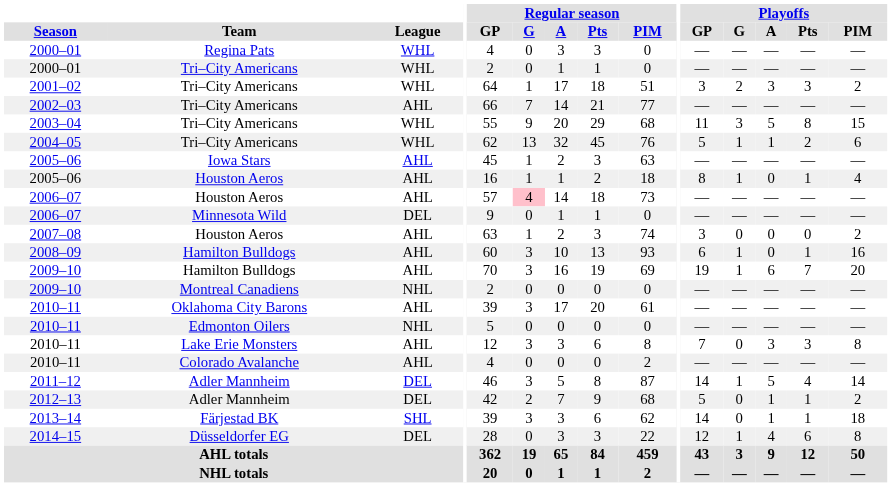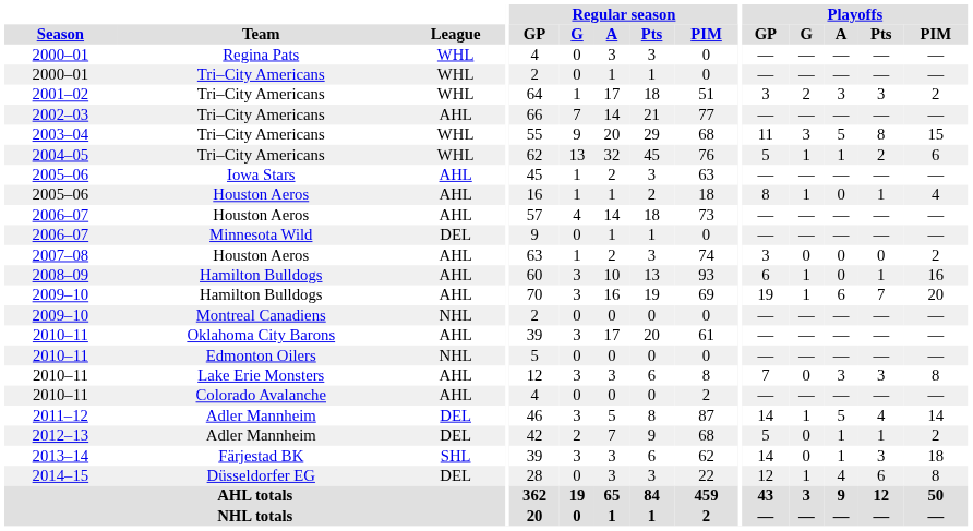 <table border="0" cellpadding="1" cellspacing="0" style="text-align:center; width:60em">
 <tr bgcolor="#e0e0e0">
 <th colspan="3"  bgcolor="#ffffff"></th>
 <th rowspan="99" bgcolor="#ffffff"></th>
 <th colspan="5"><a href='#'>Regular season</a></th>
 <th rowspan="99" bgcolor="#ffffff"></th>
 <th colspan="5"><a href='#'>Playoffs</a></th>
 </tr>
 <tr bgcolor="#e0e0e0">
 <th><a href='#'>Season</a></th>
 <th>Team</th>
 <th>League</th>
 <th>GP</th>
 <th><a href='#'>G</a></th>
 <th><a href='#'>A</a></th>
 <th><a href='#'>Pts</a></th>
 <th><a href='#'>PIM</a></th>
 <th>GP</th>
 <th>G</th>
 <th>A</th>
 <th>Pts</th>
 <th>PIM</th>
 </tr>
 <tr>
 <td><a href='#'>2000–01</a></td>
 <td><a href='#'>Regina Pats</a></td>
 <td><a href='#'>WHL</a></td>
 <td>4</td>
 <td>0</td>
 <td>3</td>
 <td>3</td>
 <td>0</td>
 <td>—</td>
 <td>—</td>
 <td>—</td>
 <td>—</td>
 <td>—</td>
 </tr>
 <tr style="background:#f0f0f0;">
 <td>2000–01</td>
 <td><a href='#'>Tri–City Americans</a></td>
 <td>WHL</td>
 <td>2</td>
 <td>0</td>
 <td>1</td>
 <td>1</td>
 <td>0</td>
 <td>—</td>
 <td>—</td>
 <td>—</td>
 <td>—</td>
 <td>—</td>
 </tr>
 <tr>
 <td><a href='#'>2001–02</a></td>
 <td>Tri–City Americans</td>
 <td>WHL</td>
 <td>64</td>
 <td>1</td>
 <td>17</td>
 <td>18</td>
 <td>51</td>
 <td>3</td>
 <td>2</td>
 <td>3</td>
 <td>3</td>
 <td>2</td>
 </tr>
 <tr style="background:#f0f0f0;">
 <td><a href='#'>2002–03</a></td>
 <td>Tri–City Americans</td>
 <td>AHL</td>
 <td>66</td>
 <td>7</td>
 <td>14</td>
 <td>21</td>
 <td>77</td>
 <td>—</td>
 <td>—</td>
 <td>—</td>
 <td>—</td>
 <td>—</td>
 </tr>
 <tr>
 <td><a href='#'>2003–04</a></td>
 <td>Tri–City Americans</td>
 <td>WHL</td>
 <td>55</td>
 <td>9</td>
 <td>20</td>
 <td>29</td>
 <td>68</td>
 <td>11</td>
 <td>3</td>
 <td>5</td>
 <td>8</td>
 <td>15</td>
 </tr>
 <tr style="background:#f0f0f0;">
 <td><a href='#'>2004–05</a></td>
 <td>Tri–City Americans</td>
 <td>WHL</td>
 <td>62</td>
 <td>13</td>
 <td>32</td>
 <td>45</td>
 <td>76</td>
 <td>5</td>
 <td>1</td>
 <td>1</td>
 <td>2</td>
 <td>6</td>
 </tr>
 <tr>
 <td><a href='#'>2005–06</a></td>
 <td><a href='#'>Iowa Stars</a></td>
 <td><a href='#'>AHL</a></td>
 <td>45</td>
 <td>1</td>
 <td>2</td>
 <td>3</td>
 <td>63</td>
 <td>—</td>
 <td>—</td>
 <td>—</td>
 <td>—</td>
 <td>—</td>
 </tr>
 <tr style="background:#f0f0f0;">
 <td>2005–06</td>
 <td><a href='#'>Houston Aeros</a></td>
 <td>AHL</td>
 <td>16</td>
 <td>1</td>
 <td>1</td>
 <td>2</td>
 <td>18</td>
 <td>8</td>
 <td>1</td>
 <td>0</td>
 <td>1</td>
 <td>4</td>
 </tr>
 <tr>
 <td><a href='#'>2006–07</a></td>
 <td>Houston Aeros</td>
 <td>AHL</td>
 <td>57</td>
-<td style="background: pink;">4</td>
+<td>4</td>
 <td>14</td>
 <td>18</td>
 <td>73</td>
 <td>—</td>
 <td>—</td>
 <td>—</td>
 <td>—</td>
 <td>—</td>
 </tr>
 <tr style="background:#f0f0f0;">
 <td><a href='#'>2006–07</a></td>
 <td><a href='#'>Minnesota Wild</a></td>
 <td>DEL</td>
 <td>9</td>
 <td>0</td>
 <td>1</td>
 <td>1</td>
 <td>0</td>
 <td>—</td>
 <td>—</td>
 <td>—</td>
 <td>—</td>
 <td>—</td>
 </tr>
 <tr>
 <td><a href='#'>2007–08</a></td>
 <td>Houston Aeros</td>
 <td>AHL</td>
 <td>63</td>
 <td>1</td>
 <td>2</td>
 <td>3</td>
 <td>74</td>
 <td>3</td>
 <td>0</td>
 <td>0</td>
 <td>0</td>
 <td>2</td>
 </tr>
 <tr style="background:#f0f0f0;">
 <td><a href='#'>2008–09</a></td>
 <td><a href='#'>Hamilton Bulldogs</a></td>
 <td>AHL</td>
 <td>60</td>
 <td>3</td>
 <td>10</td>
 <td>13</td>
 <td>93</td>
 <td>6</td>
 <td>1</td>
 <td>0</td>
 <td>1</td>
 <td>16</td>
 </tr>
 <tr>
 <td><a href='#'>2009–10</a></td>
 <td>Hamilton Bulldogs</td>
 <td>AHL</td>
 <td>70</td>
 <td>3</td>
 <td>16</td>
 <td>19</td>
 <td>69</td>
 <td>19</td>
 <td>1</td>
 <td>6</td>
 <td>7</td>
 <td>20</td>
 </tr>
 <tr style="background:#f0f0f0;">
 <td><a href='#'>2009–10</a></td>
 <td><a href='#'>Montreal Canadiens</a></td>
 <td>NHL</td>
 <td>2</td>
 <td>0</td>
 <td>0</td>
 <td>0</td>
 <td>0</td>
 <td>—</td>
 <td>—</td>
 <td>—</td>
 <td>—</td>
 <td>—</td>
 </tr>
 <tr>
 <td><a href='#'>2010–11</a></td>
 <td><a href='#'>Oklahoma City Barons</a></td>
 <td>AHL</td>
 <td>39</td>
 <td>3</td>
 <td>17</td>
 <td>20</td>
 <td>61</td>
 <td>—</td>
 <td>—</td>
 <td>—</td>
 <td>—</td>
 <td>—</td>
 </tr>
 <tr style="background:#f0f0f0;">
 <td><a href='#'>2010–11</a></td>
 <td><a href='#'>Edmonton Oilers</a></td>
 <td>NHL</td>
 <td>5</td>
 <td>0</td>
 <td>0</td>
 <td>0</td>
 <td>0</td>
 <td>—</td>
 <td>—</td>
 <td>—</td>
 <td>—</td>
 <td>—</td>
 </tr>
 <tr>
 <td>2010–11</td>
 <td><a href='#'>Lake Erie Monsters</a></td>
 <td>AHL</td>
 <td>12</td>
 <td>3</td>
 <td>3</td>
 <td>6</td>
 <td>8</td>
 <td>7</td>
 <td>0</td>
 <td>3</td>
 <td>3</td>
 <td>8</td>
 </tr>
 <tr style="background:#f0f0f0;">
 <td>2010–11</td>
 <td><a href='#'>Colorado Avalanche</a></td>
 <td>AHL</td>
 <td>4</td>
 <td>0</td>
 <td>0</td>
 <td>0</td>
 <td>2</td>
 <td>—</td>
 <td>—</td>
 <td>—</td>
 <td>—</td>
 <td>—</td>
 </tr>
 <tr>
 <td><a href='#'>2011–12</a></td>
 <td><a href='#'>Adler Mannheim</a></td>
 <td><a href='#'>DEL</a></td>
 <td>46</td>
 <td>3</td>
 <td>5</td>
 <td>8</td>
 <td>87</td>
 <td>14</td>
 <td>1</td>
 <td>5</td>
 <td>4</td>
 <td>14</td>
 </tr>
 <tr style="background:#f0f0f0;">
 <td><a href='#'>2012–13</a></td>
 <td>Adler Mannheim</td>
 <td>DEL</td>
 <td>42</td>
 <td>2</td>
 <td>7</td>
 <td>9</td>
 <td>68</td>
 <td>5</td>
 <td>0</td>
 <td>1</td>
 <td>1</td>
 <td>2</td>
 </tr>
 <tr>
 <td><a href='#'>2013–14</a></td>
 <td><a href='#'>Färjestad BK</a></td>
 <td><a href='#'>SHL</a></td>
 <td>39</td>
 <td>3</td>
 <td>3</td>
 <td>6</td>
 <td>62</td>
 <td>14</td>
 <td>0</td>
 <td>1</td>
-<td>1</td>
+<td>3</td>
 <td>18</td>
 </tr>
 <tr style="background:#f0f0f0;">
 <td><a href='#'>2014–15</a></td>
 <td><a href='#'>Düsseldorfer EG</a></td>
 <td>DEL</td>
 <td>28</td>
 <td>0</td>
 <td>3</td>
 <td>3</td>
 <td>22</td>
 <td>12</td>
 <td>1</td>
 <td>4</td>
 <td>6</td>
 <td>8</td>
 </tr>
 <tr style="background:#e0e0e0;">
 <th colspan="3">AHL totals</th>
 <th>362</th>
 <th>19</th>
 <th>65</th>
 <th>84</th>
 <th>459</th>
 <th>43</th>
 <th>3</th>
 <th>9</th>
 <th>12</th>
 <th>50</th>
 </tr>
 <tr style="background:#e0e0e0;">
 <th colspan="3">NHL totals</th>
 <th>20</th>
 <th>0</th>
 <th>1</th>
 <th>1</th>
 <th>2</th>
 <th>—</th>
 <th>—</th>
 <th>—</th>
 <th>—</th>
 <th>—</th>
 </tr>
 </table>
